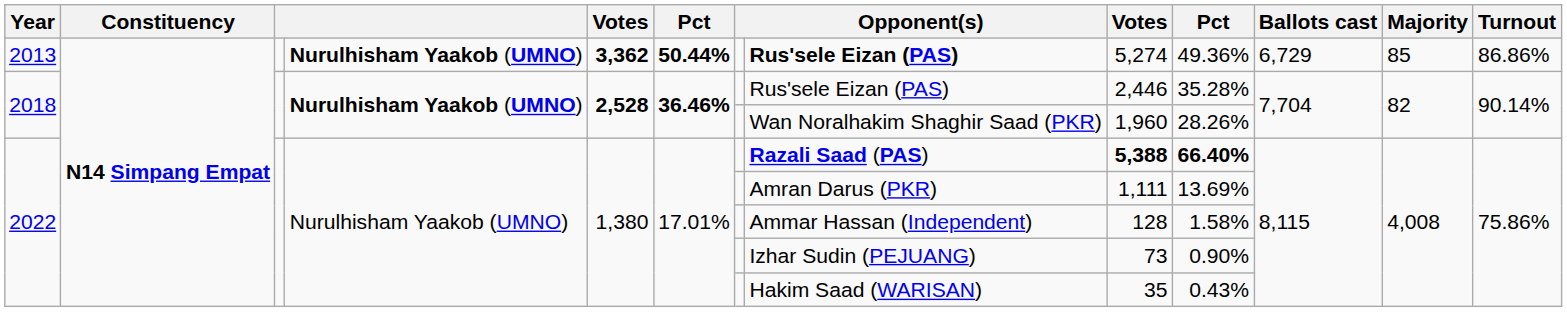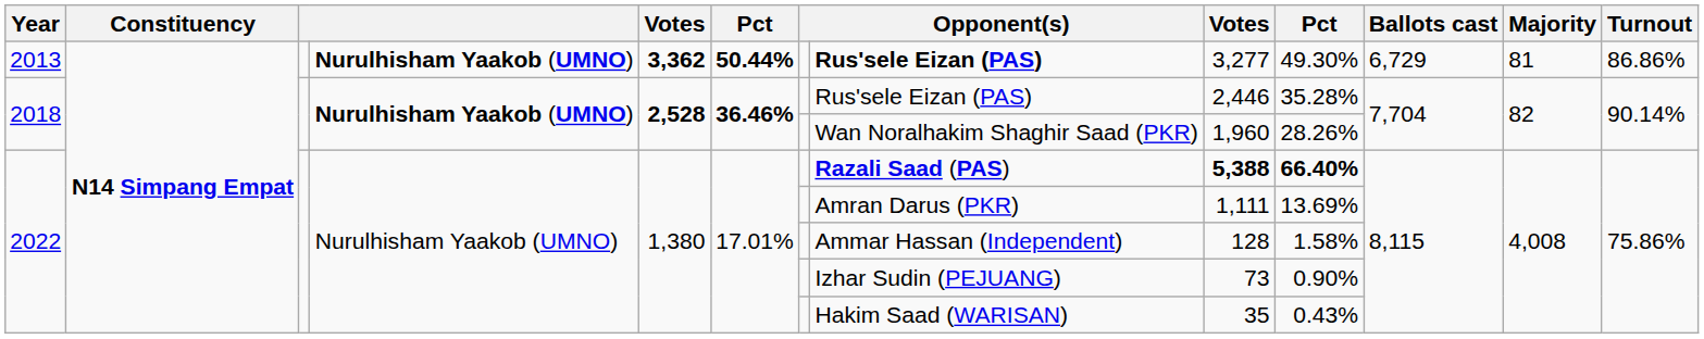 <table class="wikitable" style="margin:0.5em ; font-size:95%">
 <tr>
 <th>Year</th>
 <th>Constituency</th>
 <th colspan=2></th>
 <th>Votes</th>
 <th>Pct</th>
 <th colspan=2>Opponent(s)</th>
 <th>Votes</th>
 <th>Pct</th>
 <th>Ballots cast</th>
 <th>Majority</th>
 <th>Turnout</th>
 </tr>
 <tr>
 <td><a href='#'>2013</a></td>
 <td rowspan=9><strong>N14 <a href='#'>Simpang Empat</a></strong></td>
 <td></td>
 <td><strong>Nurulhisham Yaakob</strong> (<a href='#'><strong>UMNO</strong></a>)</td>
 <td align="right"><strong>3,362</strong></td>
 <td><strong>50.44%</strong></td>
 <td></td>
 <td><strong>Rus'sele Eizan (<a href='#'>PAS</a>)</strong></td>
-<td align="right">5,274</td>
-<td>49.36%</td>
+<td align="right">3,277</td>
+<td>49.30%</td>
 <td>6,729</td>
-<td>85</td>
+<td>81</td>
 <td>86.86%</td>
 </tr>
 <tr>
 <td rowspan=2><a href='#'>2018</a></td>
 <td rowspan=2 ></td>
 <td rowspan=2><strong>Nurulhisham Yaakob</strong> (<a href='#'><strong>UMNO</strong></a>)</td>
 <td rowspan=2 align="right"><strong>2,528</strong></td>
 <td rowspan=2><strong>36.46%</strong></td>
 <td></td>
 <td>Rus'sele Eizan (<a href='#'>PAS</a>)</td>
 <td align="right">2,446</td>
 <td>35.28%</td>
 <td rowspan=2>7,704</td>
 <td rowspan=2>82</td>
 <td rowspan=2>90.14%</td>
 </tr>
 <tr>
 <td></td>
 <td>Wan Noralhakim Shaghir Saad (<a href='#'>PKR</a>)</td>
 <td align="right">1,960</td>
 <td>28.26%</td>
 </tr>
 <tr>
 <td rowspan=5><a href='#'>2022</a></td>
 <td rowspan=5 ></td>
 <td rowspan=5>Nurulhisham Yaakob (<a href='#'>UMNO</a>)</td>
 <td rowspan=5 align="right">1,380</td>
 <td rowspan=5 align="right">17.01%</td>
 <td bgcolor=></td>
 <td><strong><a href='#'>Razali Saad</a></strong> (<a href='#'><strong>PAS</strong></a>)</td>
 <td align="right"><strong>5,388</strong></td>
 <td align="right"><strong>66.40%</strong></td>
 <td rowspan=5>8,115</td>
 <td rowspan=5>4,008</td>
 <td rowspan=5>75.86%</td>
 </tr>
 <tr>
 <td></td>
 <td>Amran Darus (<a href='#'>PKR</a>)</td>
 <td align="right">1,111</td>
 <td align="right">13.69%</td>
 </tr>
 <tr>
 <td></td>
 <td>Ammar Hassan (<a href='#'>Independent</a>)</td>
 <td align="right">128</td>
 <td align="right">1.58%</td>
 </tr>
 <tr>
 <td bgcolor=></td>
 <td>Izhar Sudin (<a href='#'>PEJUANG</a>)</td>
 <td align="right">73</td>
 <td align="right">0.90%</td>
 </tr>
 <tr>
 <td></td>
 <td>Hakim Saad (<a href='#'>WARISAN</a>)</td>
 <td align="right">35</td>
 <td align="right">0.43%</td>
 </tr>
 </table>
